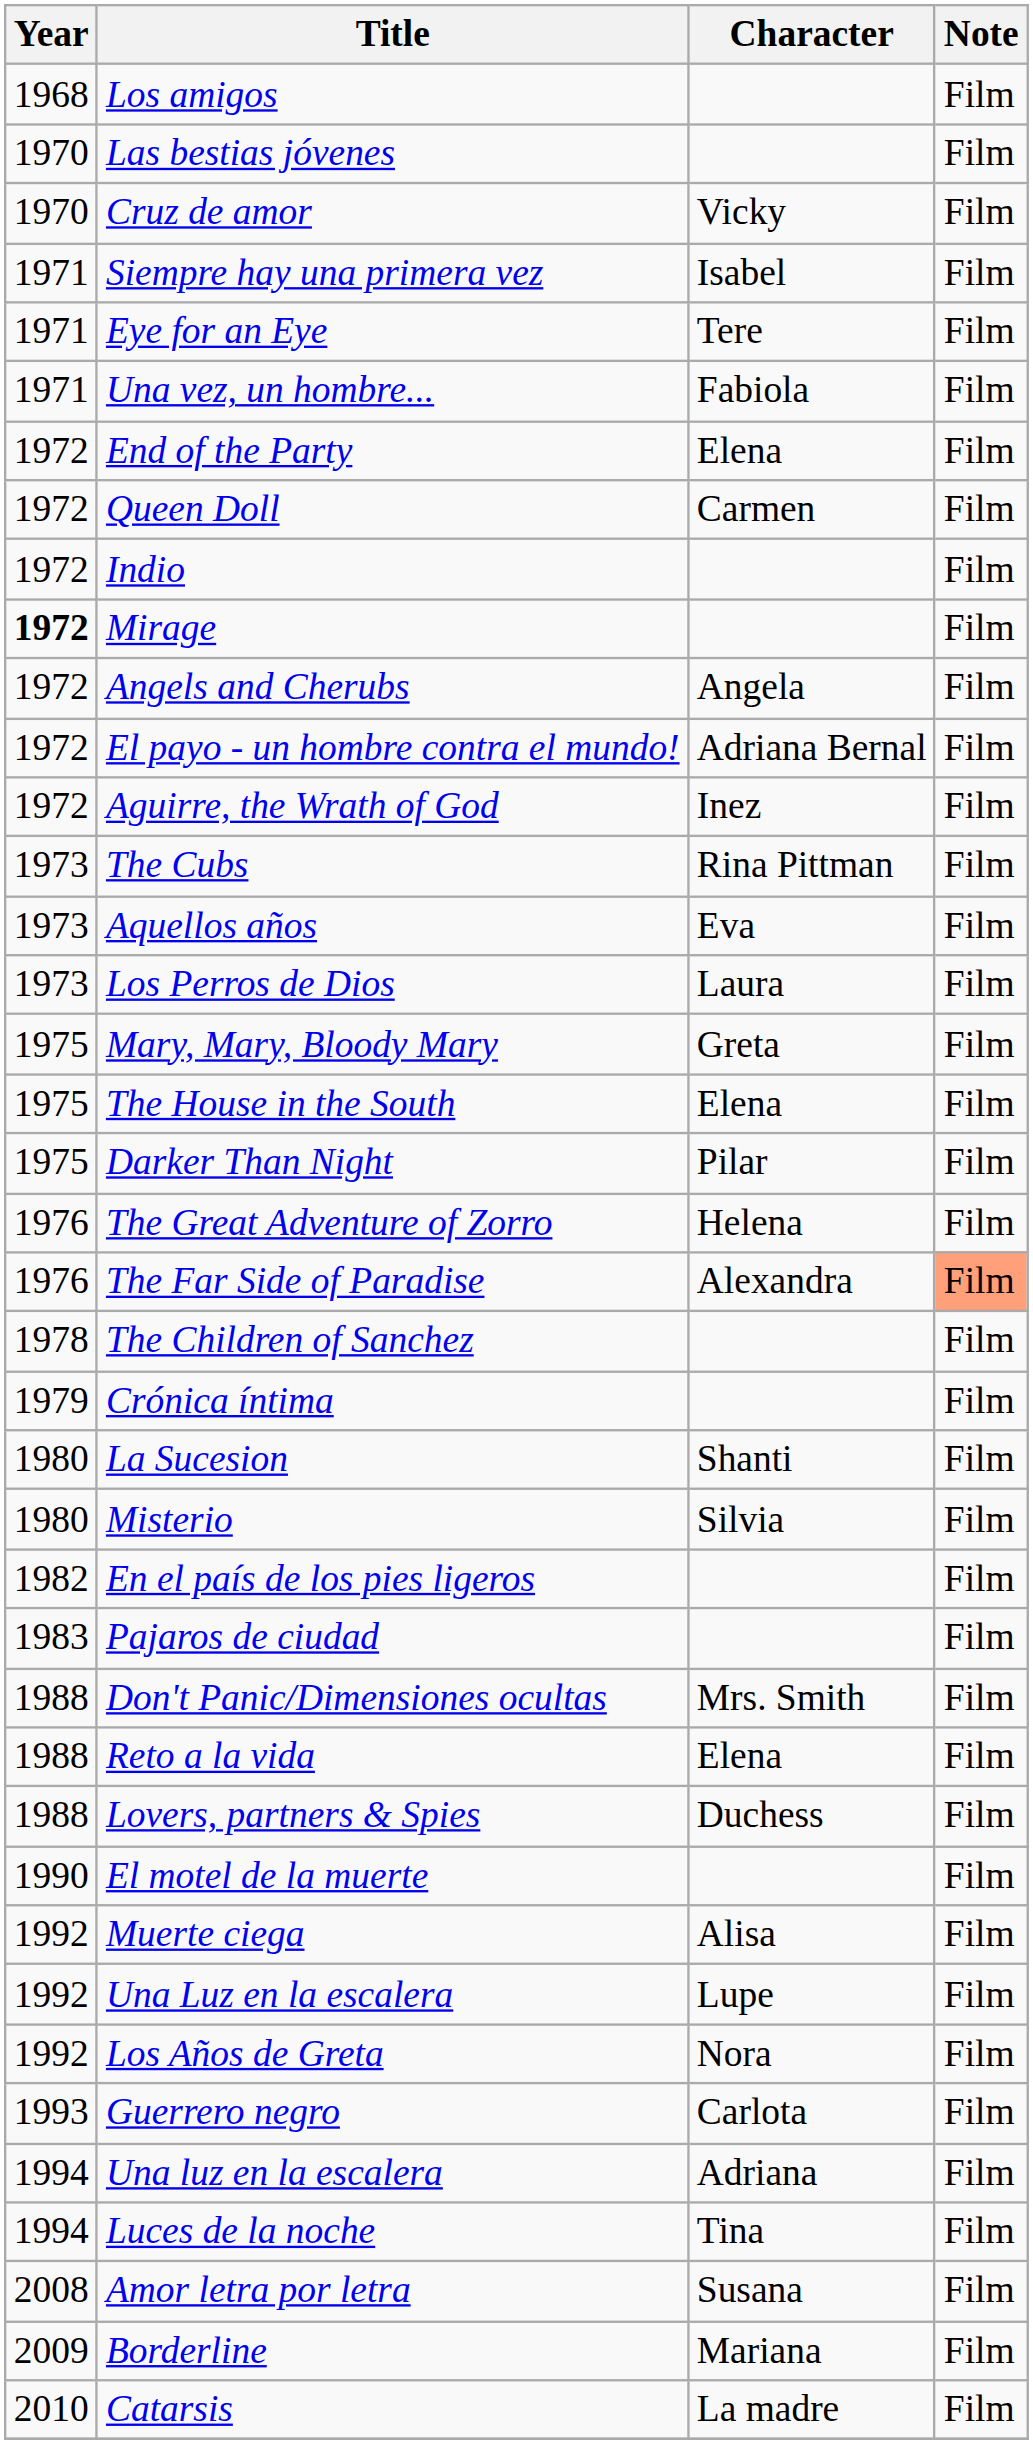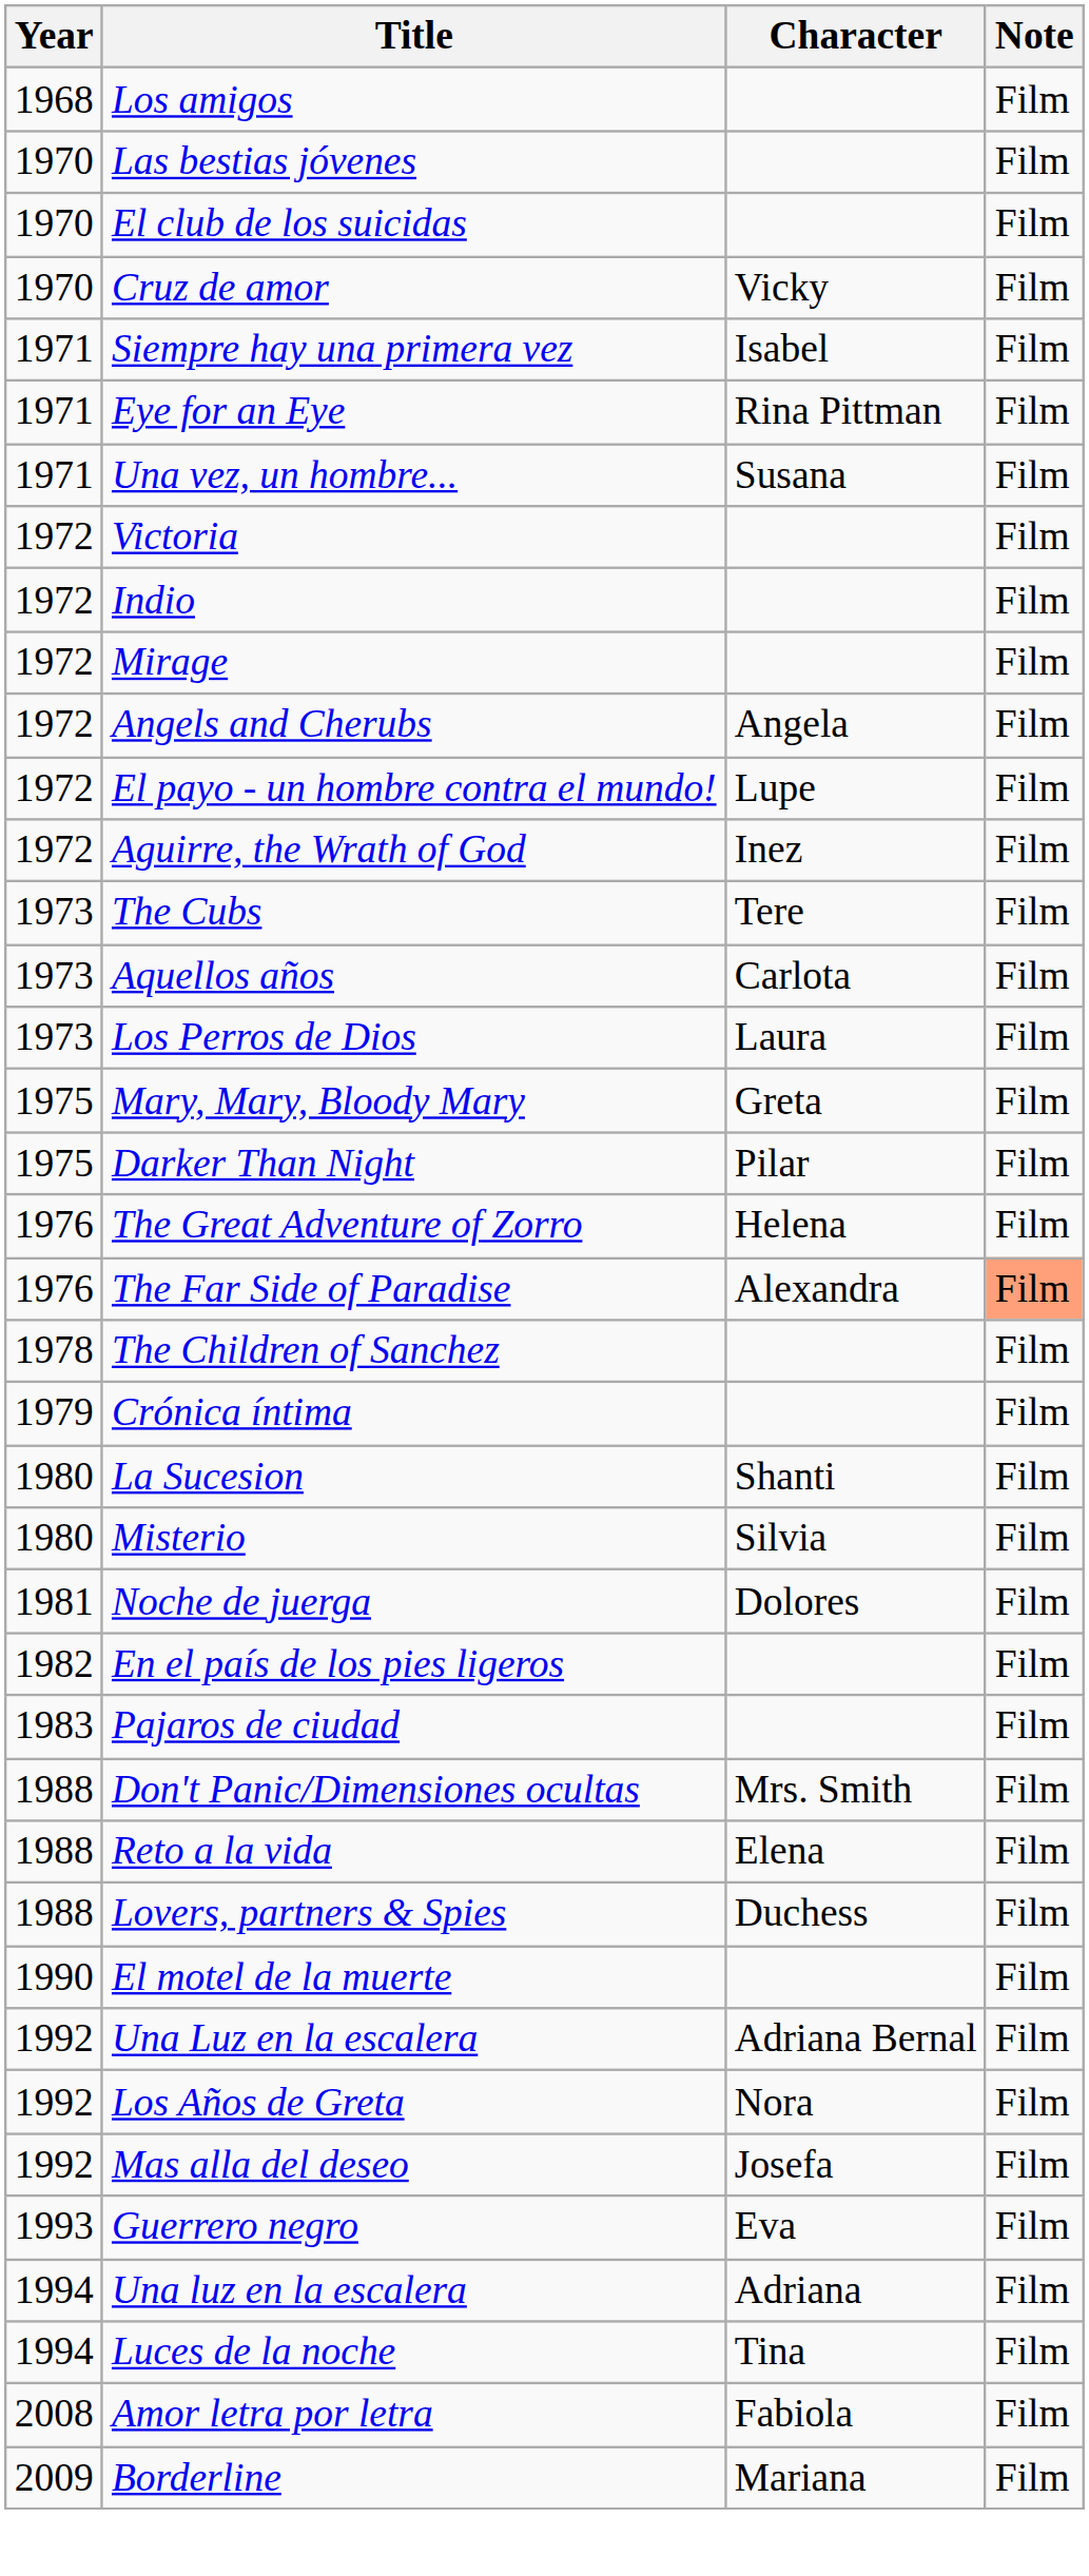 <table class="wikitable">
 <tr>
 <th>Year</th>
 <th>Title</th>
 <th>Character</th>
 <th>Note</th>
 </tr>
 <tr>
 <td>1968</td>
 <td><em><a href='#'>Los amigos</a></em></td>
 <td></td>
 <td>Film</td>
 </tr>
 <tr>
 <td>1970</td>
 <td><em><a href='#'>Las bestias jóvenes</a></em></td>
 <td></td>
 <td>Film</td>
 </tr>
 <tr>
 <td>1970</td>
+<td><em><a href='#'>El club de los suicidas</a></em></td>
+<td></td>
+<td>Film</td>
+</tr>
+<tr>
+<td>1970</td>
 <td><em><a href='#'>Cruz de amor</a></em></td>
 <td>Vicky</td>
 <td>Film</td>
 </tr>
 <tr>
 <td>1971</td>
 <td><em><a href='#'>Siempre hay una primera vez</a></em></td>
 <td>Isabel</td>
 <td>Film</td>
 </tr>
 <tr>
 <td>1971</td>
 <td><em><a href='#'>Eye for an Eye</a></em></td>
-<td>Tere</td>
+<td>Rina Pittman</td>
 <td>Film</td>
 </tr>
 <tr>
 <td>1971</td>
 <td><em><a href='#'>Una vez, un hombre...</a></em></td>
-<td>Fabiola</td>
+<td>Susana</td>
 <td>Film</td>
 </tr>
 <tr>
 <td>1972</td>
-<td><em><a href='#'>End of the Party</a></em></td>
-<td>Elena</td>
-<td>Film</td>
-</tr>
-<tr>
-<td>1972</td>
-<td><em><a href='#'>Queen Doll</a></em></td>
-<td>Carmen</td>
+<td><em><a href='#'>Victoria</a></em></td>
+<td></td>
 <td>Film</td>
 </tr>
 <tr>
 <td>1972</td>
 <td><em><a href='#'>Indio</a></em></td>
 <td></td>
 <td>Film</td>
 </tr>
 <tr>
-<td><strong>1972</strong></td>
+<td>1972</td>
 <td><em><a href='#'>Mirage</a></em></td>
 <td></td>
 <td>Film</td>
 </tr>
 <tr>
 <td>1972</td>
 <td><em><a href='#'>Angels and Cherubs</a></em></td>
 <td>Angela</td>
 <td>Film</td>
 </tr>
 <tr>
 <td>1972</td>
 <td><em><a href='#'>El payo - un hombre contra el mundo!</a></em></td>
-<td>Adriana Bernal</td>
+<td>Lupe</td>
 <td>Film</td>
 </tr>
 <tr>
 <td>1972</td>
 <td><em><a href='#'>Aguirre, the Wrath of God</a></em></td>
 <td>Inez</td>
 <td>Film</td>
 </tr>
 <tr>
 <td>1973</td>
 <td><em><a href='#'>The Cubs</a></em></td>
-<td>Rina Pittman</td>
+<td>Tere</td>
 <td>Film</td>
 </tr>
 <tr>
 <td>1973</td>
 <td><em><a href='#'>Aquellos años</a></em></td>
-<td>Eva</td>
+<td>Carlota</td>
 <td>Film</td>
 </tr>
 <tr>
 <td>1973</td>
 <td><em><a href='#'>Los Perros de Dios</a></em></td>
 <td>Laura</td>
 <td>Film</td>
 </tr>
 <tr>
 <td>1975</td>
 <td><em><a href='#'>Mary, Mary, Bloody Mary</a></em></td>
 <td>Greta</td>
-<td>Film</td>
-</tr>
-<tr>
-<td>1975</td>
-<td><em><a href='#'>The House in the South</a></em></td>
-<td>Elena</td>
 <td>Film</td>
 </tr>
 <tr>
 <td>1975</td>
 <td><em><a href='#'>Darker Than Night</a></em></td>
 <td>Pilar</td>
 <td>Film</td>
 </tr>
 <tr>
 <td>1976</td>
 <td><em><a href='#'>The Great Adventure of Zorro</a></em></td>
 <td>Helena</td>
 <td>Film</td>
 </tr>
 <tr>
 <td>1976</td>
 <td><em><a href='#'>The Far Side of Paradise</a></em></td>
 <td>Alexandra</td>
 <td style="background: lightsalmon;">Film</td>
 </tr>
 <tr>
 <td>1978</td>
 <td><em><a href='#'>The Children of Sanchez</a></em></td>
 <td></td>
 <td>Film</td>
 </tr>
 <tr>
 <td>1979</td>
 <td><em><a href='#'>Crónica íntima</a></em></td>
 <td></td>
 <td>Film</td>
 </tr>
 <tr>
 <td>1980</td>
 <td><em><a href='#'>La Sucesion</a></em></td>
 <td>Shanti</td>
 <td>Film</td>
 </tr>
 <tr>
 <td>1980</td>
 <td><em><a href='#'>Misterio</a></em></td>
 <td>Silvia</td>
 <td>Film</td>
 </tr>
 <tr>
+<td>1981</td>
+<td><em><a href='#'>Noche de juerga</a></em></td>
+<td>Dolores</td>
+<td>Film</td>
+</tr>
+<tr>
 <td>1982</td>
 <td><em><a href='#'>En el país de los pies ligeros</a></em></td>
 <td></td>
 <td>Film</td>
 </tr>
 <tr>
 <td>1983</td>
 <td><em><a href='#'>Pajaros de ciudad</a></em></td>
 <td></td>
 <td>Film</td>
 </tr>
 <tr>
 <td>1988</td>
 <td><em><a href='#'>Don't Panic/Dimensiones ocultas</a></em></td>
 <td>Mrs. Smith</td>
 <td>Film</td>
 </tr>
 <tr>
 <td>1988</td>
 <td><em><a href='#'>Reto a la vida</a></em></td>
 <td>Elena</td>
 <td>Film</td>
 </tr>
 <tr>
 <td>1988</td>
 <td><em><a href='#'>Lovers, partners & Spies</a></em></td>
 <td>Duchess</td>
 <td>Film</td>
 </tr>
 <tr>
 <td>1990</td>
 <td><em><a href='#'>El motel de la muerte</a></em></td>
 <td></td>
 <td>Film</td>
 </tr>
 <tr>
 <td>1992</td>
-<td><em><a href='#'>Muerte ciega</a></em></td>
-<td>Alisa</td>
-<td>Film</td>
-</tr>
-<tr>
-<td>1992</td>
 <td><em><a href='#'>Una Luz en la escalera</a></em></td>
-<td>Lupe</td>
+<td>Adriana Bernal</td>
 <td>Film</td>
 </tr>
 <tr>
 <td>1992</td>
 <td><em><a href='#'>Los Años de Greta</a></em></td>
 <td>Nora</td>
 <td>Film</td>
 </tr>
 <tr>
+<td>1992</td>
+<td><em><a href='#'>Mas alla del deseo</a></em></td>
+<td>Josefa</td>
+<td>Film</td>
+</tr>
+<tr>
 <td>1993</td>
 <td><em><a href='#'>Guerrero negro</a></em></td>
-<td>Carlota</td>
+<td>Eva</td>
 <td>Film</td>
 </tr>
 <tr>
 <td>1994</td>
 <td><em><a href='#'>Una luz en la escalera</a></em></td>
 <td>Adriana</td>
 <td>Film</td>
 </tr>
 <tr>
 <td>1994</td>
 <td><em><a href='#'>Luces de la noche</a></em></td>
 <td>Tina</td>
 <td>Film</td>
 </tr>
 <tr>
 <td>2008</td>
 <td><em><a href='#'>Amor letra por letra</a></em></td>
-<td>Susana</td>
+<td>Fabiola</td>
 <td>Film</td>
 </tr>
 <tr>
 <td>2009</td>
 <td><em> <a href='#'>Borderline</a></em></td>
 <td>Mariana</td>
 <td>Film</td>
 </tr>
 <tr>
-<td>2010</td>
-<td><em><a href='#'>Catarsis</a></em></td>
-<td>La madre</td>
-<td>Film</td>
-</tr>
-<tr>
 </tr>
 </table>
